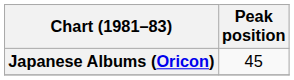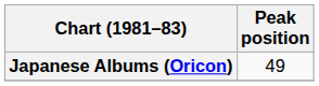 <table class="wikitable sortable plainrowheaders" style="text-align:center">
 <tr>
 <th>Chart (1981–83)</th>
 <th>Peak<br>position</th>
 </tr>
 <tr>
 <th scope="row">Japanese Albums (<a href='#'>Oricon</a>)</th>
-<td>45</td>
+<td>49</td>
 </tr>
 <tr>
 </tr>
 </table>
